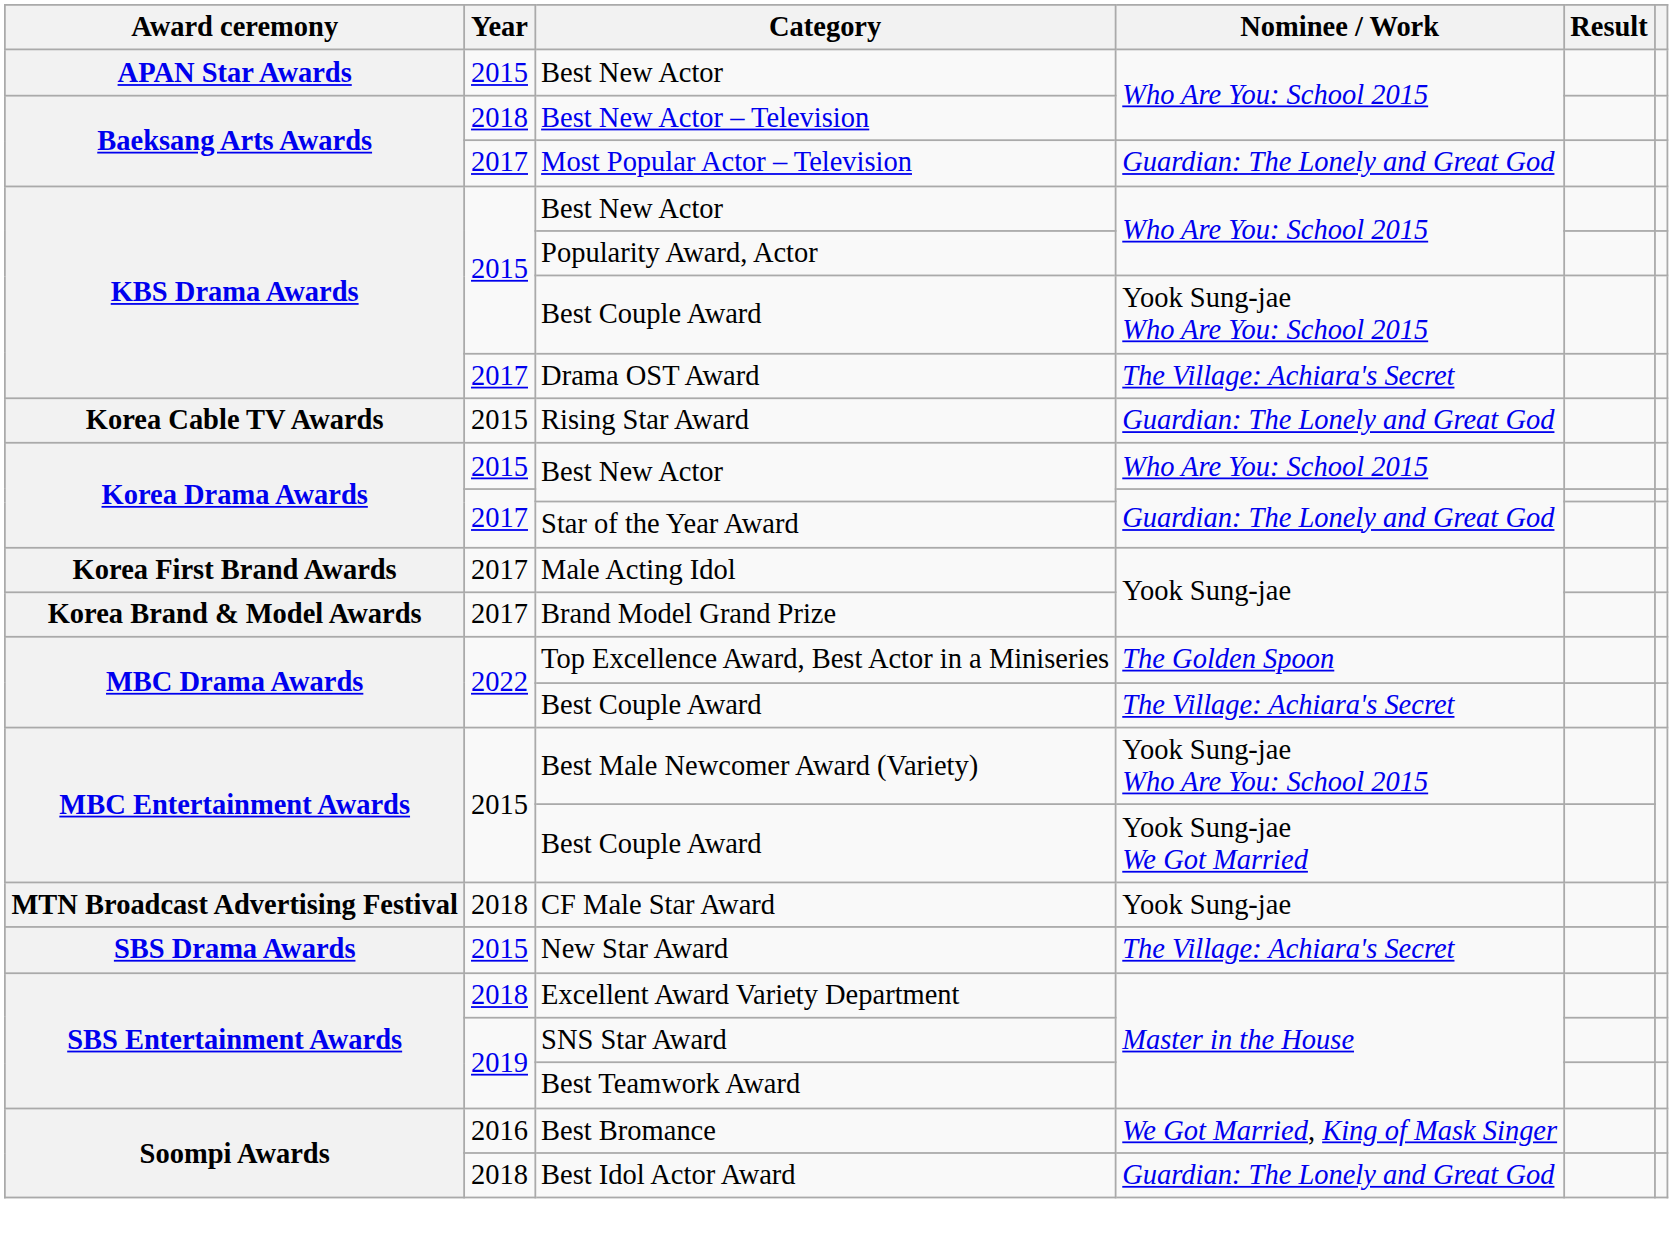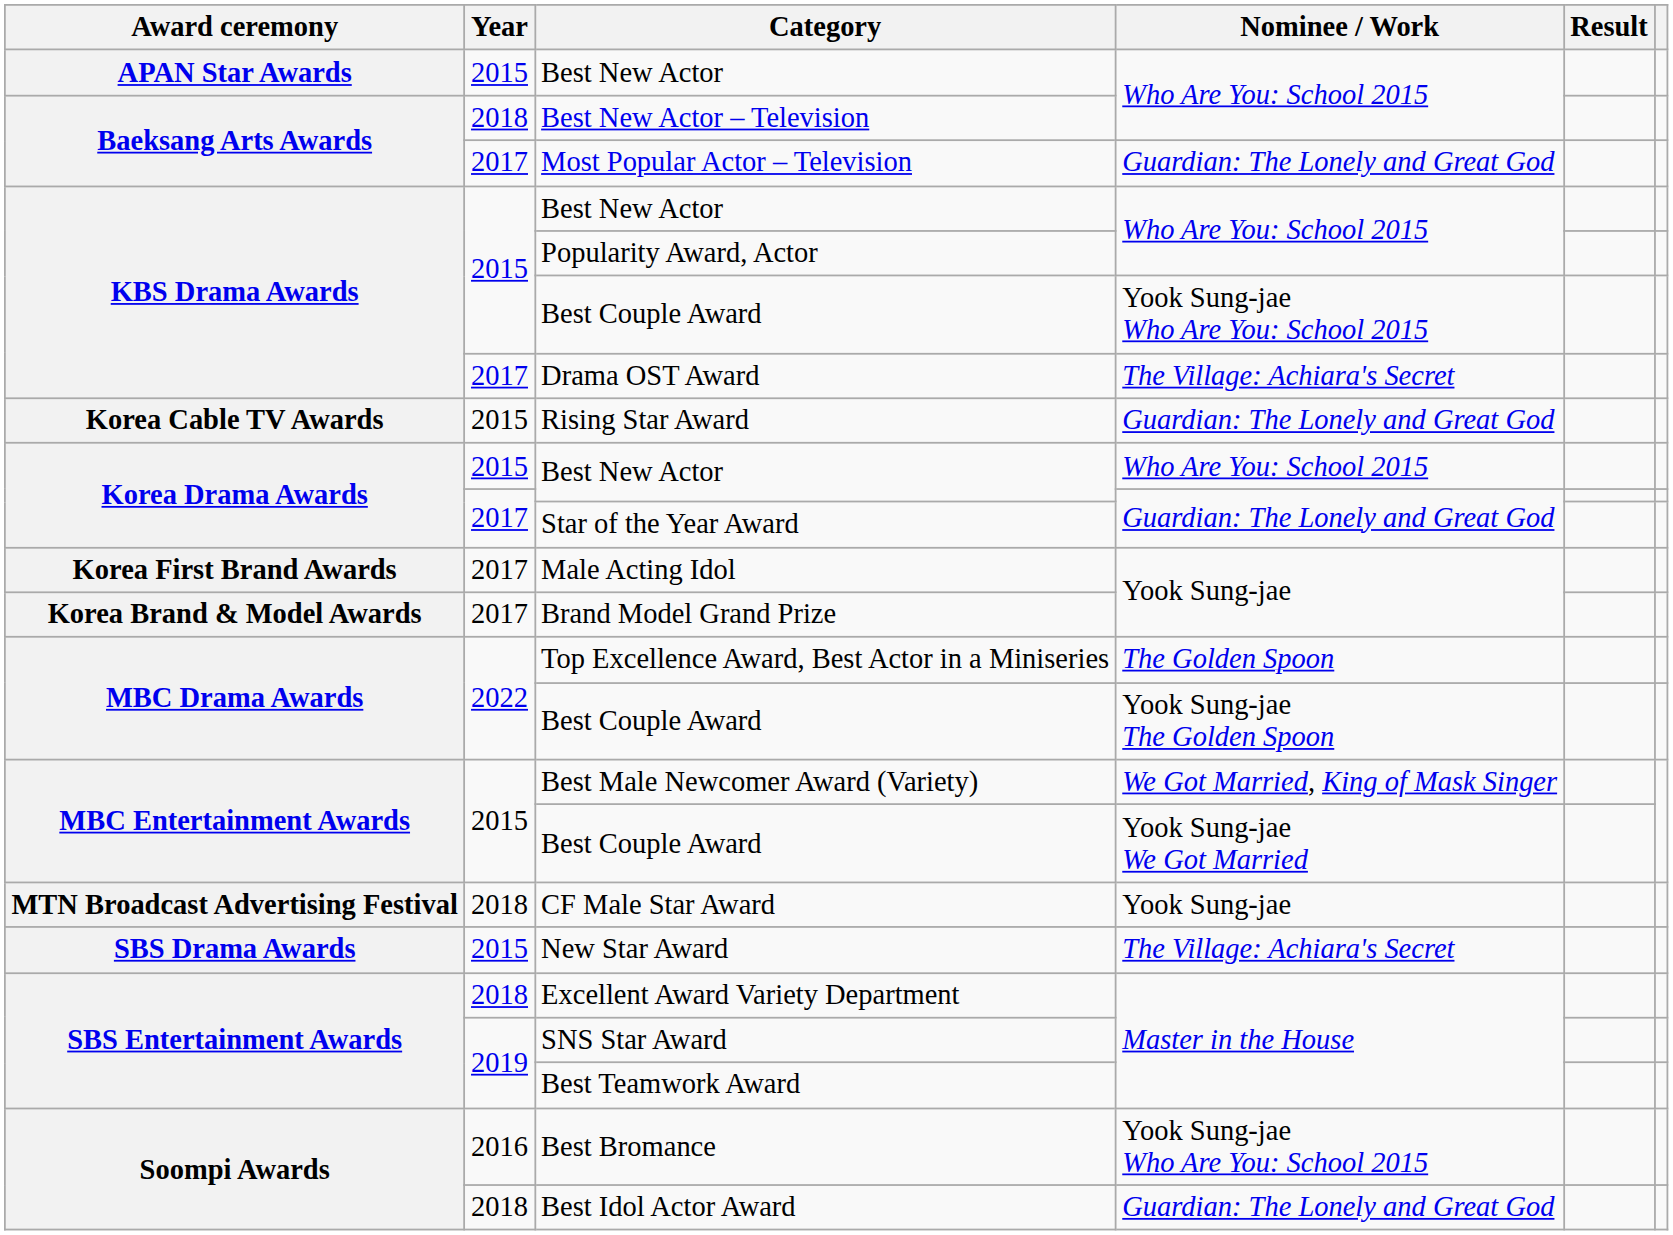 <table class="wikitable plainrowheaders sortable">
 <tr>
 <th scope="col">Award ceremony</th>
 <th scope="col">Year</th>
 <th scope="col">Category</th>
 <th scope="col">Nominee / Work</th>
 <th scope="col">Result</th>
 <th scope="col" class="unsortable"></th>
 </tr>
 <tr>
 <th scope="row"><a href='#'>APAN Star Awards</a></th>
 <td style="text-align:center"><a href='#'>2015</a></td>
 <td>Best New Actor</td>
 <td rowspan="2"><em><a href='#'>Who Are You: School 2015</a></em></td>
 <td></td>
 <td style="text-align:center"></td>
 </tr>
 <tr>
 <th scope="row"  rowspan="2"><a href='#'>Baeksang Arts Awards</a></th>
 <td style="text-align:center"><a href='#'>2018</a></td>
 <td><a href='#'>Best New Actor – Television</a></td>
 <td></td>
 <td style="text-align:center"></td>
 </tr>
 <tr>
 <td style="text-align:center"><a href='#'>2017</a></td>
 <td><a href='#'>Most Popular Actor – Television</a></td>
 <td><em><a href='#'>Guardian: The Lonely and Great God</a></em></td>
 <td></td>
 <td style="text-align:center"></td>
 </tr>
 <tr>
 <th scope="row"  rowspan="4"><a href='#'>KBS Drama Awards</a></th>
 <td rowspan="3" style="text-align:center"><a href='#'>2015</a></td>
 <td>Best New Actor</td>
 <td rowspan="2"><em><a href='#'>Who Are You: School 2015</a></em></td>
 <td></td>
 <td style="text-align:center"></td>
 </tr>
 <tr>
 <td>Popularity Award, Actor</td>
 <td></td>
 <td style="text-align:center"></td>
 </tr>
 <tr>
 <td>Best Couple Award</td>
 <td>Yook Sung-jae <br> <em><a href='#'>Who Are You: School 2015</a></em></td>
 <td></td>
 <td style="text-align:center"></td>
 </tr>
 <tr>
 <td style="text-align:center"><a href='#'>2017</a></td>
 <td>Drama OST Award</td>
 <td><em><a href='#'>The Village: Achiara's Secret</a></em></td>
 <td></td>
 <td style="text-align:center"></td>
 </tr>
 <tr>
 <th scope="row">Korea Cable TV Awards</th>
 <td style="text-align:center">2015</td>
 <td>Rising Star Award</td>
 <td><em><a href='#'>Guardian: The Lonely and Great God</a></em></td>
 <td></td>
 <td style="text-align:center"></td>
 </tr>
 <tr>
 <th scope="row"  rowspan="3"><a href='#'>Korea Drama Awards</a></th>
 <td style="text-align:center"><a href='#'>2015</a></td>
 <td rowspan="2">Best New Actor</td>
 <td><em><a href='#'>Who Are You: School 2015</a></em></td>
 <td></td>
 <td style="text-align:center"></td>
 </tr>
 <tr>
 <td rowspan="2" style="text-align:center"><a href='#'>2017</a></td>
 <td rowspan="2"><em><a href='#'>Guardian: The Lonely and Great God</a></em></td>
 <td></td>
 <td style="text-align:center"></td>
 </tr>
 <tr>
 <td>Star of the Year Award</td>
 <td></td>
 <td style="text-align:center"></td>
 </tr>
 <tr>
 <th scope="row">Korea First Brand Awards</th>
 <td style="text-align:center">2017</td>
 <td>Male Acting Idol</td>
 <td rowspan="2">Yook Sung-jae</td>
 <td></td>
 <td style="text-align:center"></td>
 </tr>
 <tr>
 <th scope="row">Korea Brand & Model Awards</th>
 <td style="text-align:center">2017</td>
 <td>Brand Model Grand Prize</td>
 <td></td>
 <td style="text-align:center"></td>
 </tr>
 <tr>
 <th scope="row"  rowspan="2"><a href='#'>MBC Drama Awards</a></th>
 <td rowspan="2" style="text-align:center"><a href='#'>2022</a></td>
 <td>Top Excellence Award, Best Actor in a Miniseries</td>
 <td><em><a href='#'>The Golden Spoon</a></em></td>
 <td></td>
 <td style="text-align:center"></td>
 </tr>
 <tr>
 <td>Best Couple Award</td>
-<td><em><a href='#'>The Village: Achiara's Secret</a></em></td>
+<td>Yook Sung-jae <br><em><a href='#'>The Golden Spoon</a></em></td>
 <td></td>
 <td style="text-align:center"></td>
 </tr>
 <tr>
 <th scope="row" rowspan="2"><a href='#'>MBC Entertainment Awards</a></th>
 <td rowspan="2" style="text-align:center">2015</td>
 <td>Best Male Newcomer Award (Variety)</td>
-<td>Yook Sung-jae  <br><em><a href='#'>Who Are You: School 2015</a></em></td>
+<td><em><a href='#'>We Got Married</a></em>, <em><a href='#'>King of Mask Singer</a></em></td>
 <td></td>
 <td tyle="text-align:center" rowspan="2"></td>
 </tr>
 <tr>
 <td>Best Couple Award</td>
 <td>Yook Sung-jae <br> <em><a href='#'>We Got Married</a></em></td>
 <td></td>
 </tr>
 <tr>
 <th scope="row">MTN Broadcast Advertising Festival</th>
 <td style="text-align:center">2018</td>
 <td>CF Male Star Award</td>
 <td>Yook Sung-jae</td>
 <td></td>
 <td tyle="text-align:center"></td>
 </tr>
 <tr>
 <th scope="row"><a href='#'>SBS Drama Awards</a></th>
 <td style="text-align:center"><a href='#'>2015</a></td>
 <td>New Star Award</td>
 <td><em><a href='#'>The Village: Achiara's Secret</a></em></td>
 <td></td>
 <td style="text-align:center"></td>
 </tr>
 <tr>
 <th scope="row"  rowspan="3"><a href='#'>SBS Entertainment Awards</a></th>
 <td style="text-align:center"><a href='#'>2018</a></td>
 <td>Excellent Award Variety Department</td>
 <td rowspan="3"><em><a href='#'>Master in the House</a></em></td>
 <td></td>
 <td style="text-align:center"></td>
 </tr>
 <tr>
 <td rowspan="2" style="text-align:center"><a href='#'>2019</a></td>
 <td>SNS Star Award</td>
 <td></td>
 <td style="text-align:center"></td>
 </tr>
 <tr>
 <td>Best Teamwork Award</td>
 <td></td>
 <td style="text-align:center"></td>
 </tr>
 <tr>
 <th scope="row"  rowspan="2">Soompi Awards</th>
 <td style="text-align:center">2016</td>
 <td>Best Bromance</td>
-<td><em><a href='#'>We Got Married</a></em>, <em><a href='#'>King of Mask Singer</a></em></td>
+<td>Yook Sung-jae  <br><em><a href='#'>Who Are You: School 2015</a></em></td>
 <td></td>
 <td style="text-align:center"></td>
 </tr>
 <tr>
 <td style="text-align:center">2018</td>
 <td>Best Idol Actor Award</td>
 <td><em><a href='#'>Guardian: The Lonely and Great God</a></em></td>
 <td></td>
 <td style="text-align:center"></td>
 </tr>
 </table>
